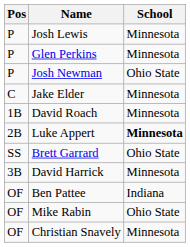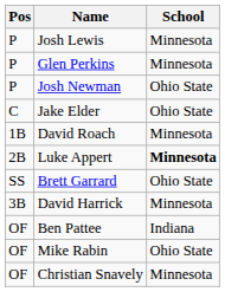 <table class=wikitable>
 <tr>
 <th>Pos</th>
 <th>Name</th>
 <th>School</th>
 </tr>
 <tr>
 <td>P</td>
 <td>Josh Lewis</td>
 <td>Minnesota</td>
 </tr>
 <tr>
 <td>P</td>
 <td><a href='#'>Glen Perkins</a></td>
 <td>Minnesota</td>
 </tr>
 <tr>
 <td>P</td>
 <td><a href='#'>Josh Newman</a></td>
 <td>Ohio State</td>
 </tr>
 <tr>
 <td>C</td>
 <td>Jake Elder</td>
-<td>Minnesota</td>
+<td>Ohio State</td>
 </tr>
 <tr>
 <td>1B</td>
 <td>David Roach</td>
 <td>Minnesota</td>
 </tr>
 <tr>
 <td>2B</td>
 <td>Luke Appert</td>
 <td><strong>Minnesota</strong></td>
 </tr>
 <tr>
 <td>SS</td>
 <td><a href='#'>Brett Garrard</a></td>
 <td>Ohio State</td>
 </tr>
 <tr>
 <td>3B</td>
 <td>David Harrick</td>
 <td>Minnesota</td>
 </tr>
 <tr>
 <td>OF</td>
 <td>Ben Pattee</td>
 <td>Indiana</td>
 </tr>
 <tr>
 <td>OF</td>
 <td>Mike Rabin</td>
 <td>Ohio State</td>
 </tr>
 <tr>
 <td>OF</td>
 <td>Christian Snavely</td>
 <td>Minnesota</td>
 </tr>
 </table>
